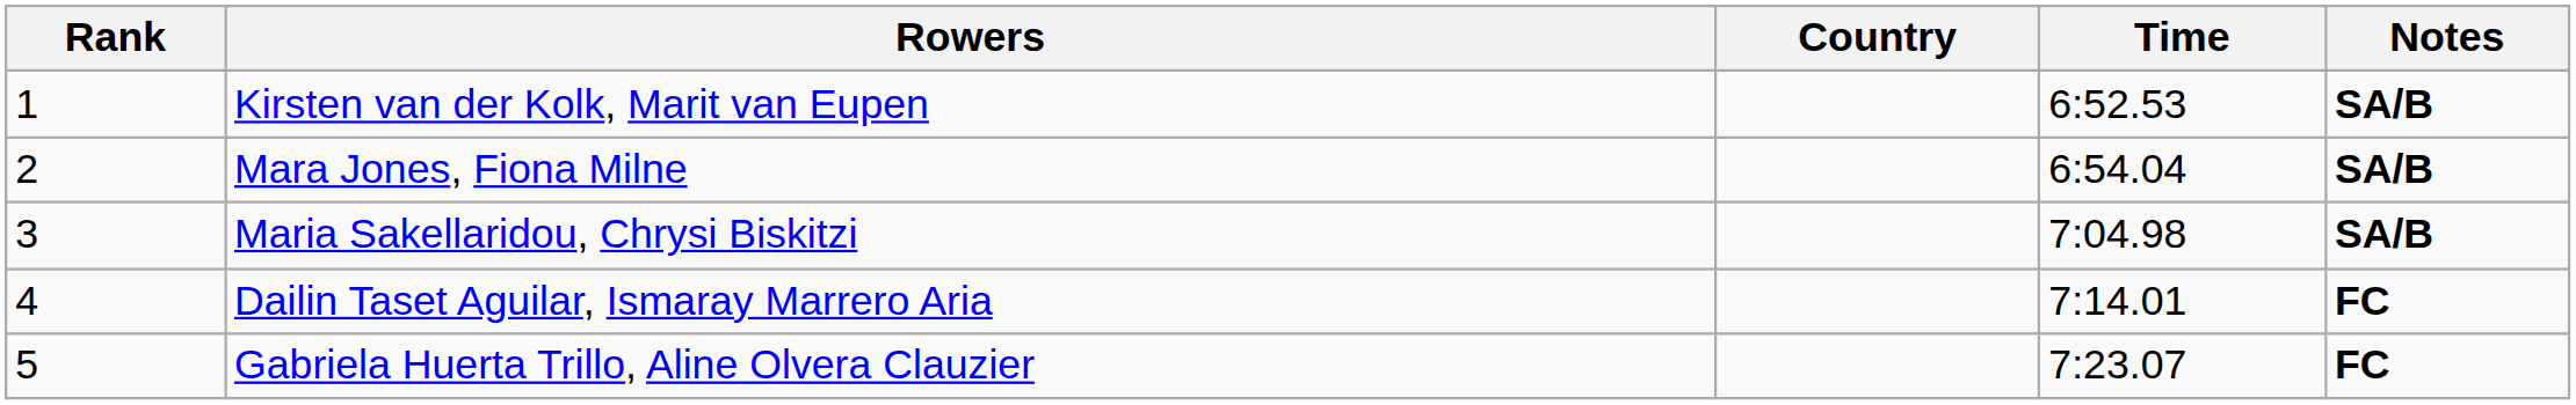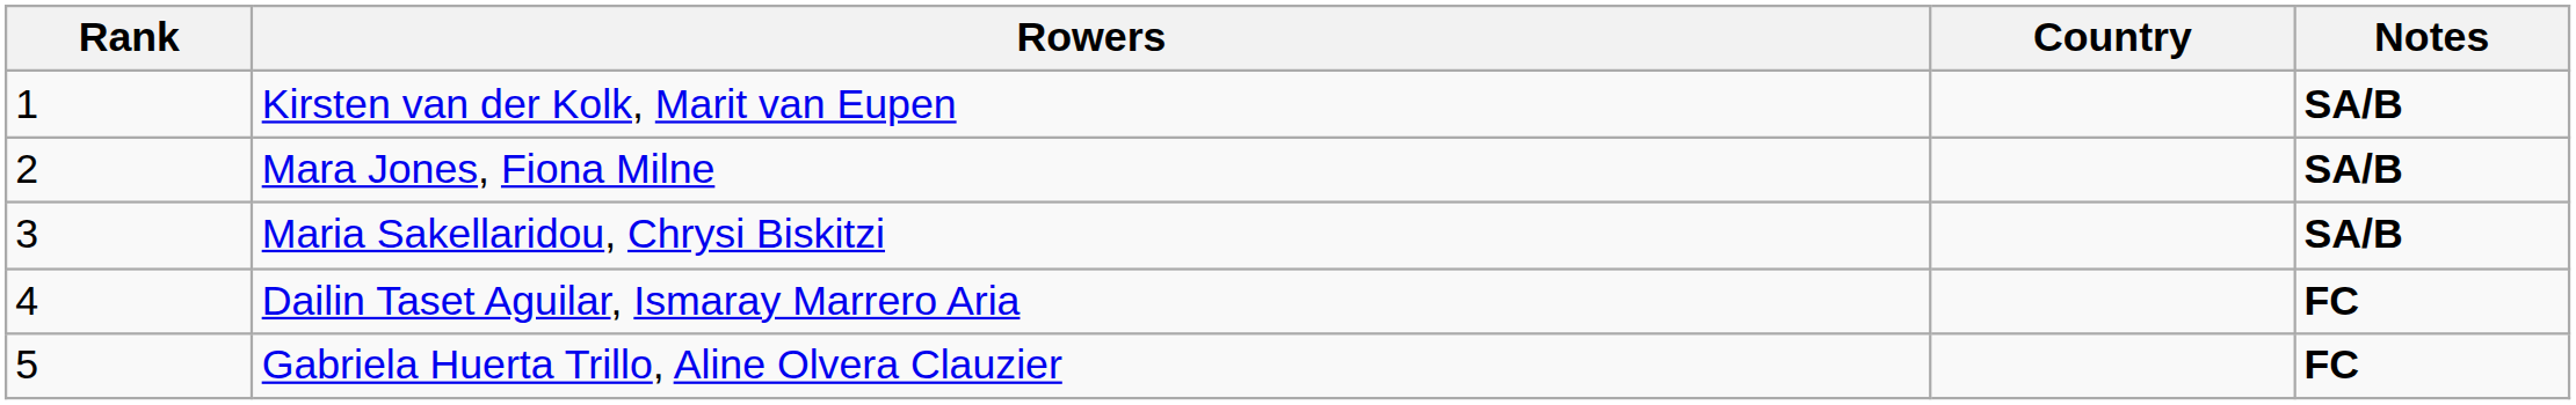 <table class="wikitable" width=50%>
 <tr>
 <th>Rank</th>
 <th>Rowers</th>
 <th>Country</th>
-<th>Time</th>
 <th>Notes</th>
 </tr>
 <tr>
 <td>1</td>
 <td><a href='#'>Kirsten van der Kolk</a>, <a href='#'>Marit van Eupen</a></td>
 <td></td>
-<td>6:52.53</td>
 <td><strong>SA/B</strong></td>
 </tr>
 <tr>
 <td>2</td>
 <td><a href='#'>Mara Jones</a>, <a href='#'>Fiona Milne</a></td>
 <td></td>
-<td>6:54.04</td>
 <td><strong>SA/B</strong></td>
 </tr>
 <tr>
 <td>3</td>
 <td><a href='#'>Maria Sakellaridou</a>, <a href='#'>Chrysi Biskitzi</a></td>
 <td></td>
-<td>7:04.98</td>
 <td><strong>SA/B</strong></td>
 </tr>
 <tr>
 <td>4</td>
 <td><a href='#'>Dailin Taset Aguilar</a>, <a href='#'>Ismaray Marrero Aria</a></td>
 <td></td>
-<td>7:14.01</td>
 <td><strong>FC</strong></td>
 </tr>
 <tr>
 <td>5</td>
 <td><a href='#'>Gabriela Huerta Trillo</a>, <a href='#'>Aline Olvera Clauzier</a></td>
 <td></td>
-<td>7:23.07</td>
 <td><strong>FC</strong></td>
 </tr>
 </table>
